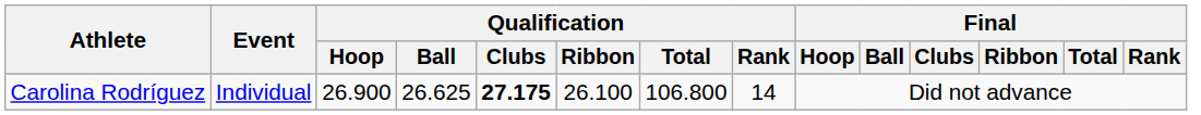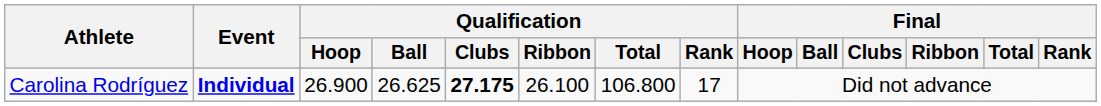 <table class=wikitable style="font-size:90%">
 <tr>
 <th rowspan=2>Athlete</th>
 <th rowspan=2>Event</th>
 <th colspan=6>Qualification</th>
 <th colspan=6>Final</th>
 </tr>
 <tr style="font-size:95%">
 <th>Hoop</th>
 <th>Ball</th>
 <th>Clubs</th>
 <th>Ribbon</th>
 <th>Total</th>
 <th>Rank</th>
 <th>Hoop</th>
 <th>Ball</th>
 <th>Clubs</th>
 <th>Ribbon</th>
 <th>Total</th>
 <th>Rank</th>
 </tr>
 <tr align=center>
 <td align=left><a href='#'>Carolina Rodríguez</a></td>
-<td align=left><a href='#'>Individual</a></td>
+<td align=left><strong><a href='#'>Individual</a></strong></td>
 <td>26.900</td>
 <td>26.625</td>
 <td><strong>27.175</strong></td>
 <td>26.100</td>
 <td>106.800</td>
-<td>14</td>
+<td>17</td>
 <td colspan=6>Did not advance</td>
 </tr>
 </table>
